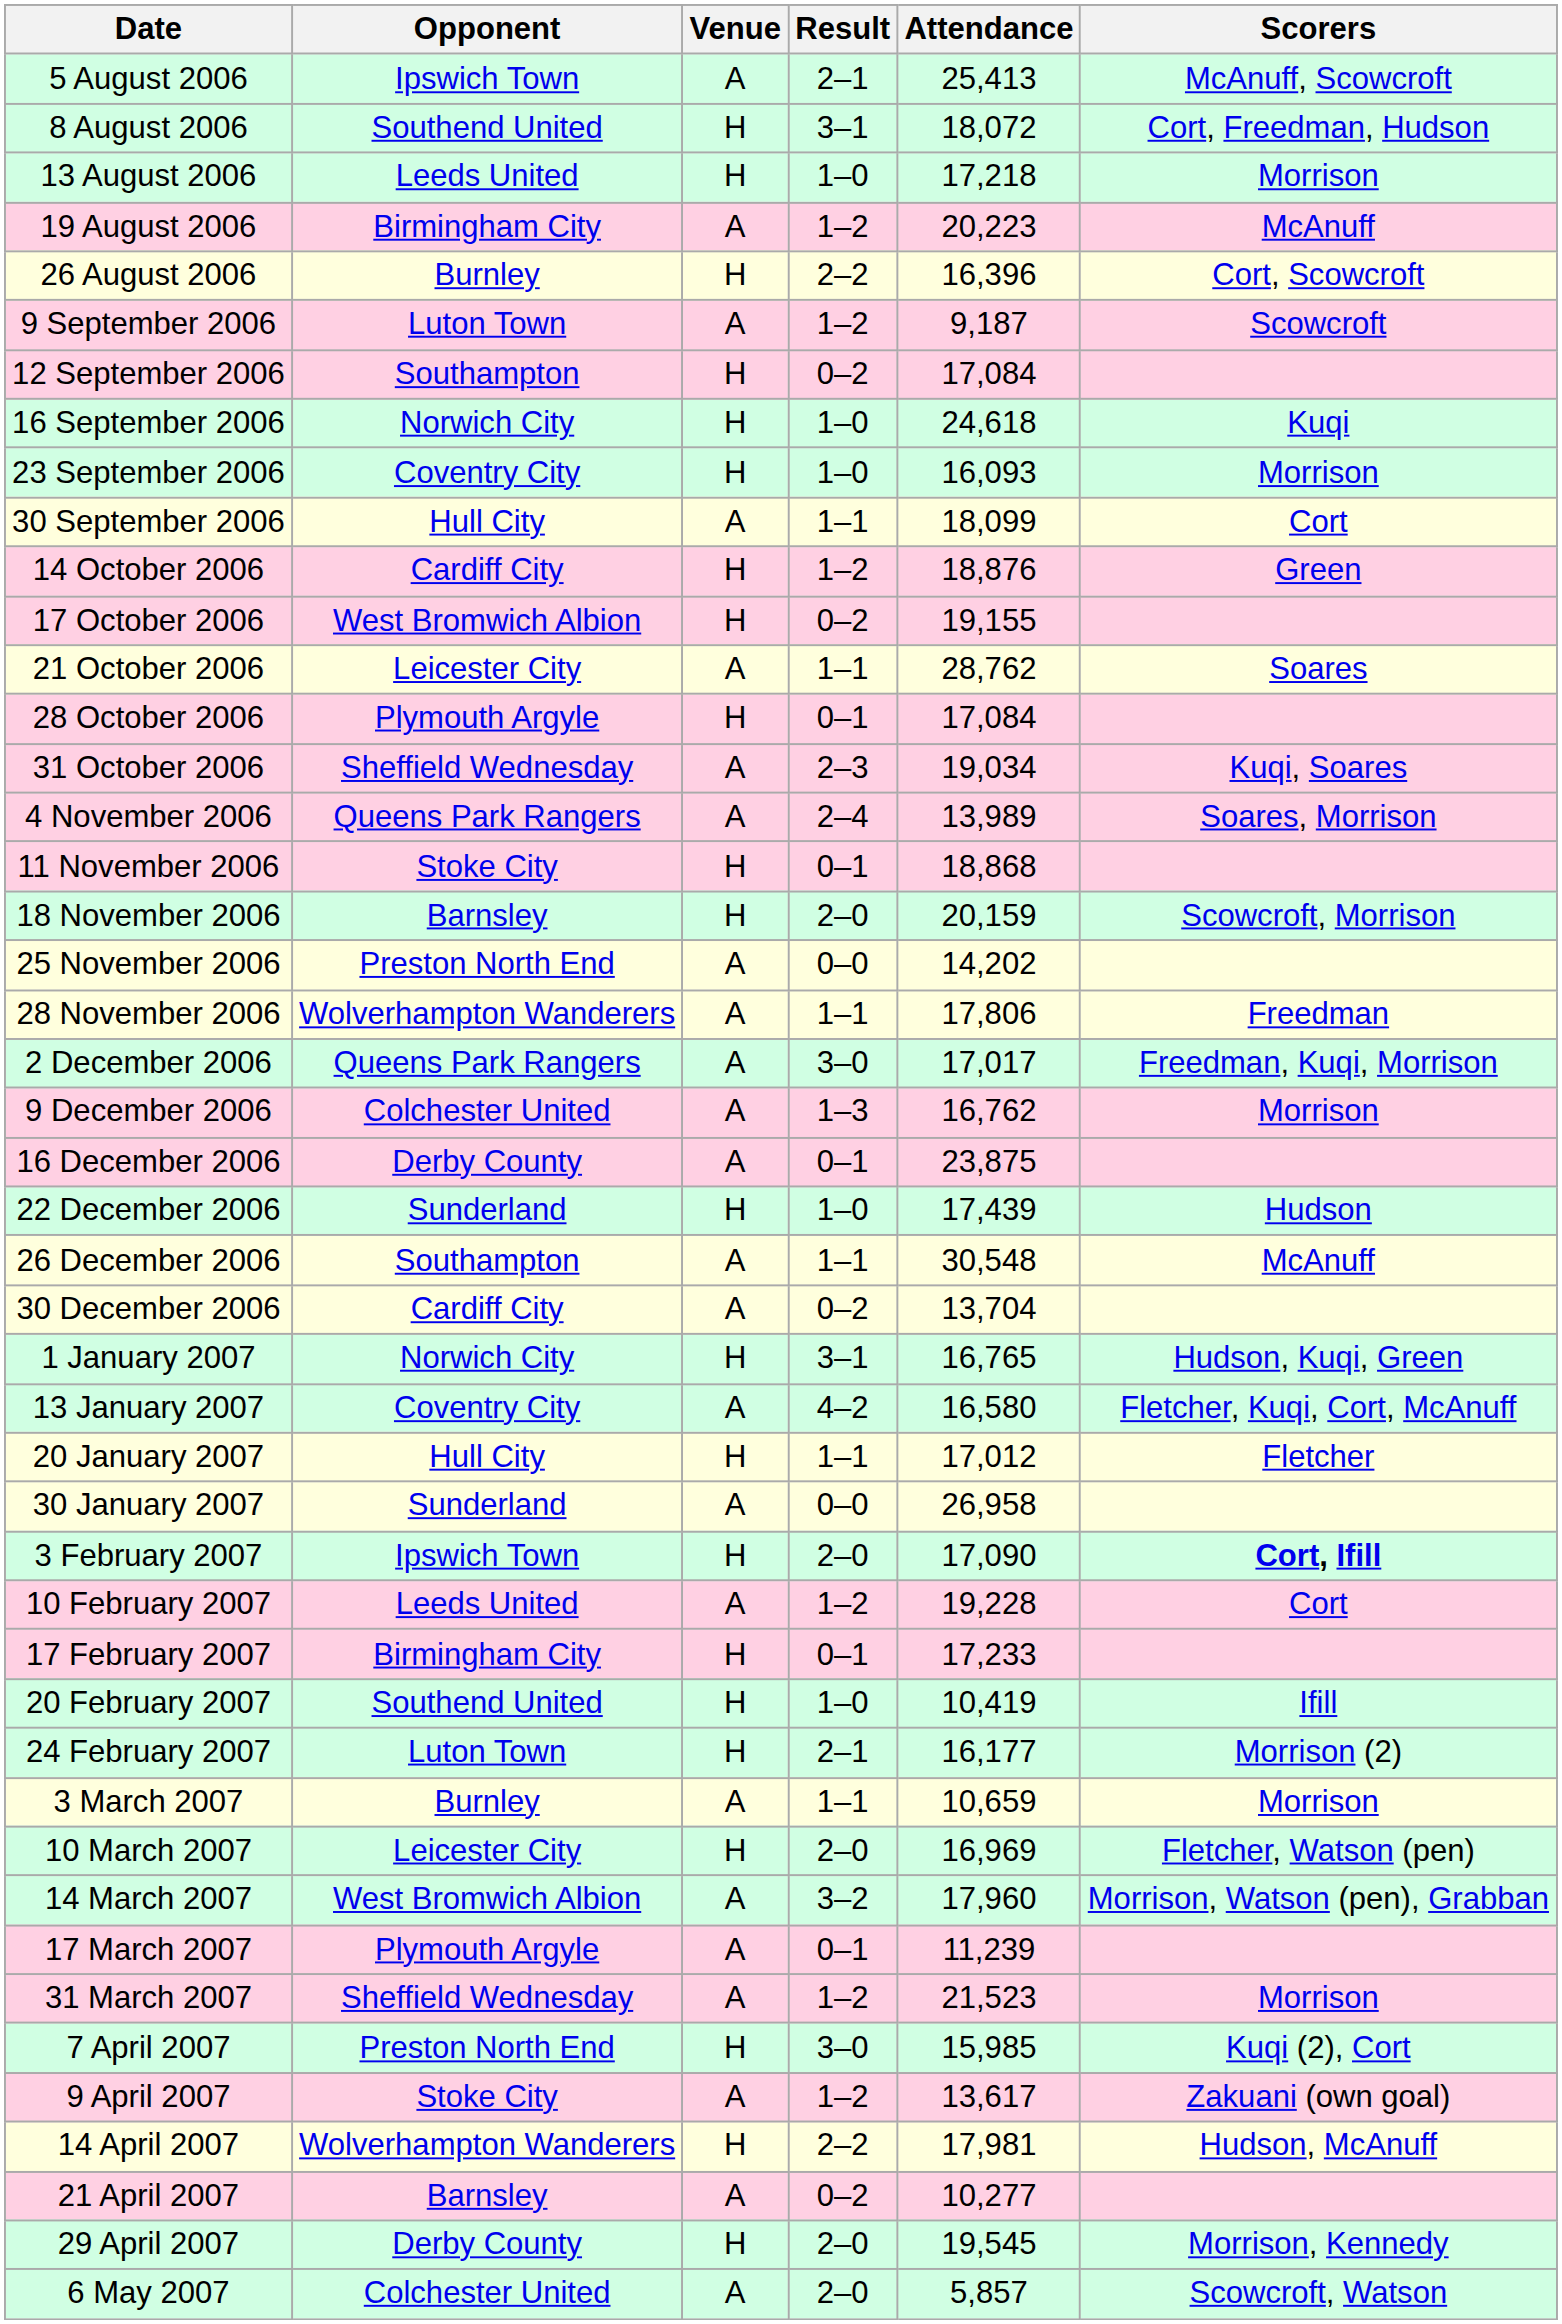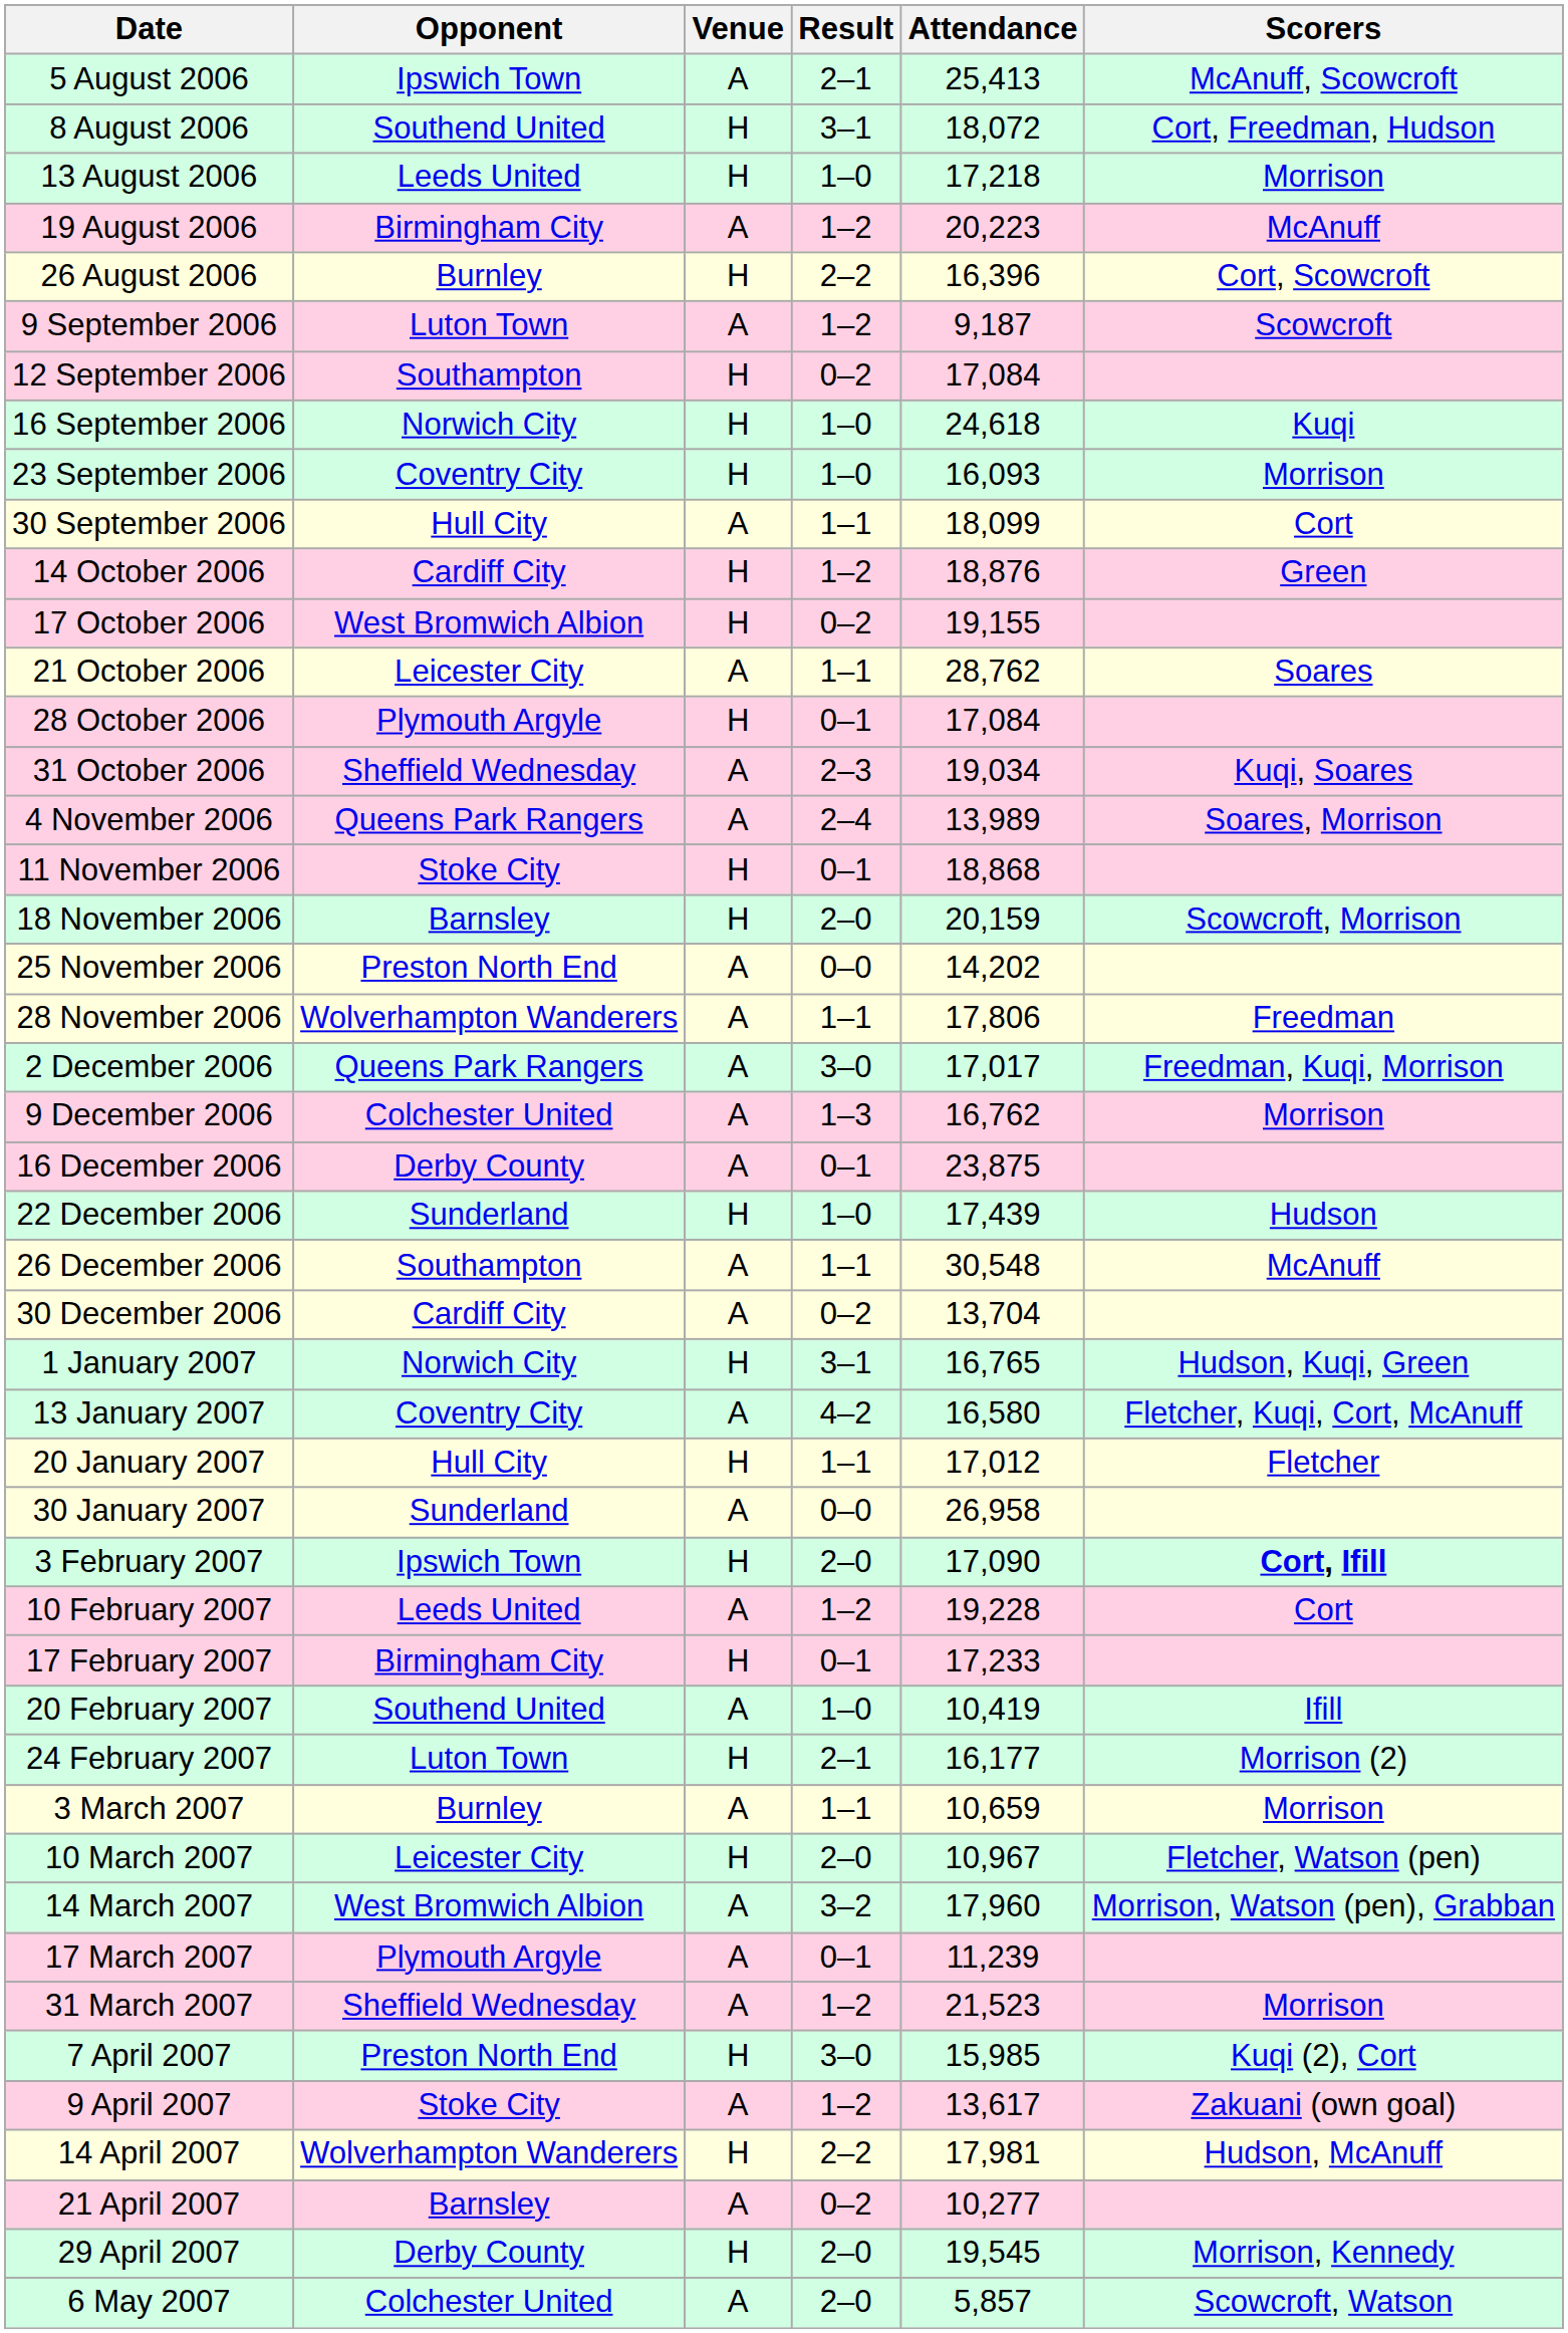 <table class="wikitable sortable" style="font-size:100%; text-align:center">
 <tr>
 <th>Date</th>
 <th>Opponent</th>
 <th>Venue</th>
 <th>Result</th>
 <th>Attendance</th>
 <th>Scorers</th>
 </tr>
 <tr style="background-color: #d0ffe3;">
 <td>5 August 2006</td>
 <td><a href='#'>Ipswich Town</a></td>
 <td>A</td>
 <td>2–1</td>
 <td>25,413</td>
 <td><a href='#'>McAnuff</a>, <a href='#'>Scowcroft</a></td>
 </tr>
 <tr style="background-color: #d0ffe3;">
 <td>8 August 2006</td>
 <td><a href='#'>Southend United</a></td>
 <td>H</td>
 <td>3–1</td>
 <td>18,072</td>
 <td><a href='#'>Cort</a>, <a href='#'>Freedman</a>, <a href='#'>Hudson</a></td>
 </tr>
 <tr style="background-color: #d0ffe3;">
 <td>13 August 2006</td>
 <td><a href='#'>Leeds United</a></td>
 <td>H</td>
 <td>1–0</td>
 <td>17,218</td>
 <td><a href='#'>Morrison</a></td>
 </tr>
 <tr style="background-color: #ffd0e3;">
 <td>19 August 2006</td>
 <td><a href='#'>Birmingham City</a></td>
 <td>A</td>
 <td>1–2</td>
 <td>20,223</td>
 <td><a href='#'>McAnuff</a></td>
 </tr>
 <tr style="background-color: #ffffdd;">
 <td>26 August 2006</td>
 <td><a href='#'>Burnley</a></td>
 <td>H</td>
 <td>2–2</td>
 <td>16,396</td>
 <td><a href='#'>Cort</a>, <a href='#'>Scowcroft</a></td>
 </tr>
 <tr style="background-color: #ffd0e3;">
 <td>9 September 2006</td>
 <td><a href='#'>Luton Town</a></td>
 <td>A</td>
 <td>1–2</td>
 <td>9,187</td>
 <td><a href='#'>Scowcroft</a></td>
 </tr>
 <tr style="background-color: #ffd0e3;">
 <td>12 September 2006</td>
 <td><a href='#'>Southampton</a></td>
 <td>H</td>
 <td>0–2</td>
 <td>17,084</td>
 <td></td>
 </tr>
 <tr style="background-color: #d0ffe3;">
 <td>16 September 2006</td>
 <td><a href='#'>Norwich City</a></td>
 <td>H</td>
 <td>1–0</td>
 <td>24,618</td>
 <td><a href='#'>Kuqi</a></td>
 </tr>
 <tr style="background-color: #d0ffe3;">
 <td>23 September 2006</td>
 <td><a href='#'>Coventry City</a></td>
 <td>H</td>
 <td>1–0</td>
 <td>16,093</td>
 <td><a href='#'>Morrison</a></td>
 </tr>
 <tr style="background-color: #ffffdd;">
 <td>30 September 2006</td>
 <td><a href='#'>Hull City</a></td>
 <td>A</td>
 <td>1–1</td>
 <td>18,099</td>
 <td><a href='#'>Cort</a></td>
 </tr>
 <tr style="background-color: #ffd0e3;">
 <td>14 October 2006</td>
 <td><a href='#'>Cardiff City</a></td>
 <td>H</td>
 <td>1–2</td>
 <td>18,876</td>
 <td><a href='#'>Green</a></td>
 </tr>
 <tr style="background-color: #ffd0e3;">
 <td>17 October 2006</td>
 <td><a href='#'>West Bromwich Albion</a></td>
 <td>H</td>
 <td>0–2</td>
 <td>19,155</td>
 <td></td>
 </tr>
 <tr style="background-color: #ffffdd;">
 <td>21 October 2006</td>
 <td><a href='#'>Leicester City</a></td>
 <td>A</td>
 <td>1–1</td>
 <td>28,762</td>
 <td><a href='#'>Soares</a></td>
 </tr>
 <tr style="background-color: #ffd0e3;">
 <td>28 October 2006</td>
 <td><a href='#'>Plymouth Argyle</a></td>
 <td>H</td>
 <td>0–1</td>
 <td>17,084</td>
 <td></td>
 </tr>
 <tr style="background-color: #ffd0e3;">
 <td>31 October 2006</td>
 <td><a href='#'>Sheffield Wednesday</a></td>
 <td>A</td>
 <td>2–3</td>
 <td>19,034</td>
 <td><a href='#'>Kuqi</a>, <a href='#'>Soares</a></td>
 </tr>
 <tr style="background-color: #ffd0e3;">
 <td>4 November 2006</td>
 <td><a href='#'>Queens Park Rangers</a></td>
 <td>A</td>
 <td>2–4</td>
 <td>13,989</td>
 <td><a href='#'>Soares</a>, <a href='#'>Morrison</a></td>
 </tr>
 <tr style="background-color: #ffd0e3;">
 <td>11 November 2006</td>
 <td><a href='#'>Stoke City</a></td>
 <td>H</td>
 <td>0–1</td>
 <td>18,868</td>
 <td></td>
 </tr>
 <tr style="background-color: #d0ffe3;">
 <td>18 November 2006</td>
 <td><a href='#'>Barnsley</a></td>
 <td>H</td>
 <td>2–0</td>
 <td>20,159</td>
 <td><a href='#'>Scowcroft</a>, <a href='#'>Morrison</a></td>
 </tr>
 <tr style="background-color: #ffffdd;">
 <td>25 November 2006</td>
 <td><a href='#'>Preston North End</a></td>
 <td>A</td>
 <td>0–0</td>
 <td>14,202</td>
 <td></td>
 </tr>
 <tr style="background-color: #ffffdd;">
 <td>28 November 2006</td>
 <td><a href='#'>Wolverhampton Wanderers</a></td>
 <td>A</td>
 <td>1–1</td>
 <td>17,806</td>
 <td><a href='#'>Freedman</a></td>
 </tr>
 <tr style="background-color: #d0ffe3;">
 <td>2 December 2006</td>
 <td><a href='#'>Queens Park Rangers</a></td>
 <td>A</td>
 <td>3–0</td>
 <td>17,017</td>
 <td><a href='#'>Freedman</a>, <a href='#'>Kuqi</a>, <a href='#'>Morrison</a></td>
 </tr>
 <tr style="background-color: #ffd0e3;">
 <td>9 December 2006</td>
 <td><a href='#'>Colchester United</a></td>
 <td>A</td>
 <td>1–3</td>
 <td>16,762</td>
 <td><a href='#'>Morrison</a></td>
 </tr>
 <tr style="background-color: #ffd0e3;">
 <td>16 December 2006</td>
 <td><a href='#'>Derby County</a></td>
 <td>A</td>
 <td>0–1</td>
 <td>23,875</td>
 <td></td>
 </tr>
 <tr style="background-color: #d0ffe3;">
 <td>22 December 2006</td>
 <td><a href='#'>Sunderland</a></td>
 <td>H</td>
 <td>1–0</td>
 <td>17,439</td>
 <td><a href='#'>Hudson</a></td>
 </tr>
 <tr style="background-color: #ffffdd;">
 <td>26 December 2006</td>
 <td><a href='#'>Southampton</a></td>
 <td>A</td>
 <td>1–1</td>
 <td>30,548</td>
 <td><a href='#'>McAnuff</a></td>
 </tr>
 <tr style="background-color: #ffffdd;">
 <td>30 December 2006</td>
 <td><a href='#'>Cardiff City</a></td>
 <td>A</td>
 <td>0–2</td>
 <td>13,704</td>
 <td></td>
 </tr>
 <tr style="background-color: #d0ffe3;">
 <td>1 January 2007</td>
 <td><a href='#'>Norwich City</a></td>
 <td>H</td>
 <td>3–1</td>
 <td>16,765</td>
 <td><a href='#'>Hudson</a>, <a href='#'>Kuqi</a>, <a href='#'>Green</a></td>
 </tr>
 <tr style="background-color: #d0ffe3;">
 <td>13 January 2007</td>
 <td><a href='#'>Coventry City</a></td>
 <td>A</td>
 <td>4–2</td>
 <td>16,580</td>
 <td><a href='#'>Fletcher</a>, <a href='#'>Kuqi</a>, <a href='#'>Cort</a>, <a href='#'>McAnuff</a></td>
 </tr>
 <tr style="background-color: #ffffdd;">
 <td>20 January 2007</td>
 <td><a href='#'>Hull City</a></td>
 <td>H</td>
 <td>1–1</td>
 <td>17,012</td>
 <td><a href='#'>Fletcher</a></td>
 </tr>
 <tr style="background-color: #ffffdd;">
 <td>30 January 2007</td>
 <td><a href='#'>Sunderland</a></td>
 <td>A</td>
 <td>0–0</td>
 <td>26,958</td>
 <td></td>
 </tr>
 <tr style="background-color: #d0ffe3;">
 <td>3 February 2007</td>
 <td><a href='#'>Ipswich Town</a></td>
 <td>H</td>
 <td>2–0</td>
 <td>17,090</td>
 <td><strong><a href='#'>Cort</a>, <a href='#'>Ifill</a></strong></td>
 </tr>
 <tr style="background-color: #ffd0e3;">
 <td>10 February 2007</td>
 <td><a href='#'>Leeds United</a></td>
 <td>A</td>
 <td>1–2</td>
 <td>19,228</td>
 <td><a href='#'>Cort</a></td>
 </tr>
 <tr style="background-color: #ffd0e3;">
 <td>17 February 2007</td>
 <td><a href='#'>Birmingham City</a></td>
 <td>H</td>
 <td>0–1</td>
 <td>17,233</td>
 <td></td>
 </tr>
 <tr style="background-color: #d0ffe3;">
 <td>20 February 2007</td>
 <td><a href='#'>Southend United</a></td>
-<td>H</td>
+<td>A</td>
 <td>1–0</td>
 <td>10,419</td>
 <td><a href='#'>Ifill</a></td>
 </tr>
 <tr style="background-color: #d0ffe3;">
 <td>24 February 2007</td>
 <td><a href='#'>Luton Town</a></td>
 <td>H</td>
 <td>2–1</td>
 <td>16,177</td>
 <td><a href='#'>Morrison</a> (2)</td>
 </tr>
 <tr style="background-color: #ffffdd;">
 <td>3 March 2007</td>
 <td><a href='#'>Burnley</a></td>
 <td>A</td>
 <td>1–1</td>
 <td>10,659</td>
 <td><a href='#'>Morrison</a></td>
 </tr>
 <tr style="background-color: #d0ffe3;">
 <td>10 March 2007</td>
 <td><a href='#'>Leicester City</a></td>
 <td>H</td>
 <td>2–0</td>
-<td>16,969</td>
+<td>10,967</td>
 <td><a href='#'>Fletcher</a>, <a href='#'>Watson</a> (pen)</td>
 </tr>
 <tr style="background-color: #d0ffe3;">
 <td>14 March 2007</td>
 <td><a href='#'>West Bromwich Albion</a></td>
 <td>A</td>
 <td>3–2</td>
 <td>17,960</td>
 <td><a href='#'>Morrison</a>, <a href='#'>Watson</a> (pen), <a href='#'>Grabban</a></td>
 </tr>
 <tr style="background-color: #ffd0e3;">
 <td>17 March 2007</td>
 <td><a href='#'>Plymouth Argyle</a></td>
 <td>A</td>
 <td>0–1</td>
 <td>11,239</td>
 <td></td>
 </tr>
 <tr style="background-color: #ffd0e3;">
 <td>31 March 2007</td>
 <td><a href='#'>Sheffield Wednesday</a></td>
 <td>A</td>
 <td>1–2</td>
 <td>21,523</td>
 <td><a href='#'>Morrison</a></td>
 </tr>
 <tr style="background-color: #d0ffe3;">
 <td>7 April 2007</td>
 <td><a href='#'>Preston North End</a></td>
 <td>H</td>
 <td>3–0</td>
 <td>15,985</td>
 <td><a href='#'>Kuqi</a> (2), <a href='#'>Cort</a></td>
 </tr>
 <tr style="background-color: #ffd0e3;">
 <td>9 April 2007</td>
 <td><a href='#'>Stoke City</a></td>
 <td>A</td>
 <td>1–2</td>
 <td>13,617</td>
 <td><a href='#'>Zakuani</a> (own goal)</td>
 </tr>
 <tr style="background-color: #ffffdd;">
 <td>14 April 2007</td>
 <td><a href='#'>Wolverhampton Wanderers</a></td>
 <td>H</td>
 <td>2–2</td>
 <td>17,981</td>
 <td><a href='#'>Hudson</a>, <a href='#'>McAnuff</a></td>
 </tr>
 <tr style="background-color: #ffd0e3;">
 <td>21 April 2007</td>
 <td><a href='#'>Barnsley</a></td>
 <td>A</td>
 <td>0–2</td>
 <td>10,277</td>
 <td></td>
 </tr>
 <tr style="background-color: #d0ffe3;">
 <td>29 April 2007</td>
 <td><a href='#'>Derby County</a></td>
 <td>H</td>
 <td>2–0</td>
 <td>19,545</td>
 <td><a href='#'>Morrison</a>, <a href='#'>Kennedy</a></td>
 </tr>
 <tr style="background-color: #d0ffe3;">
 <td>6 May 2007</td>
 <td><a href='#'>Colchester United</a></td>
 <td>A</td>
 <td>2–0</td>
 <td>5,857</td>
 <td><a href='#'>Scowcroft</a>, <a href='#'>Watson</a></td>
 </tr>
 </table>
